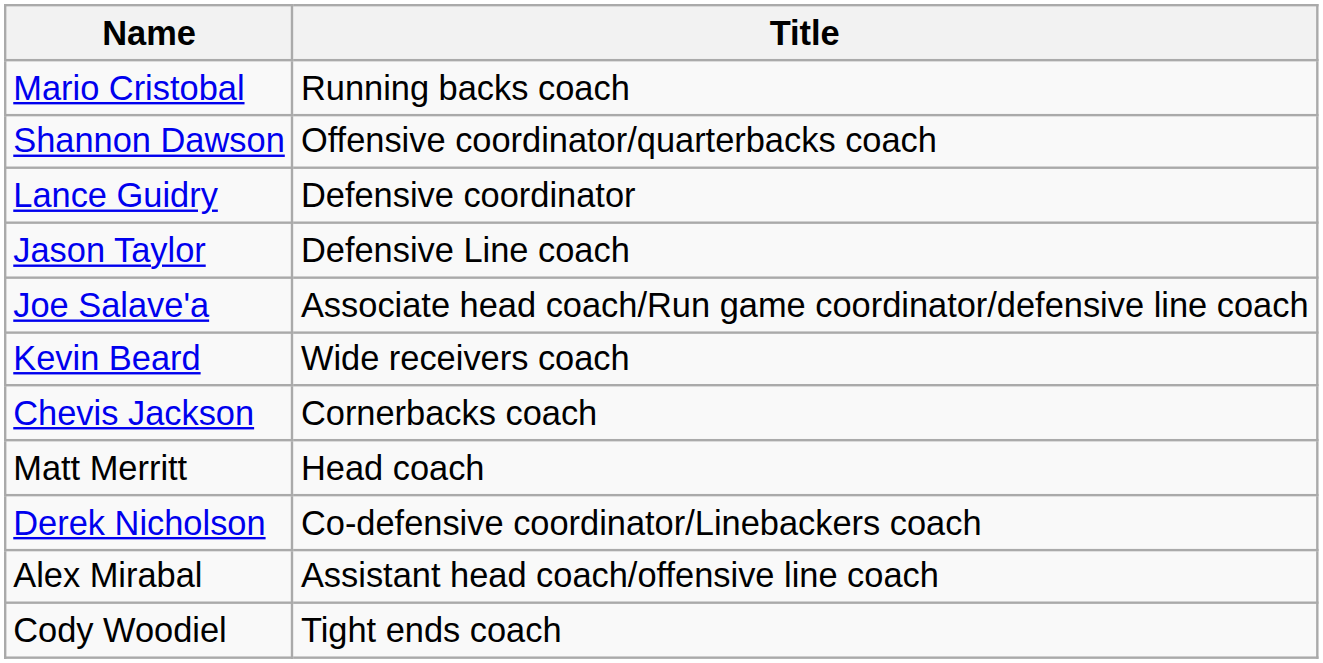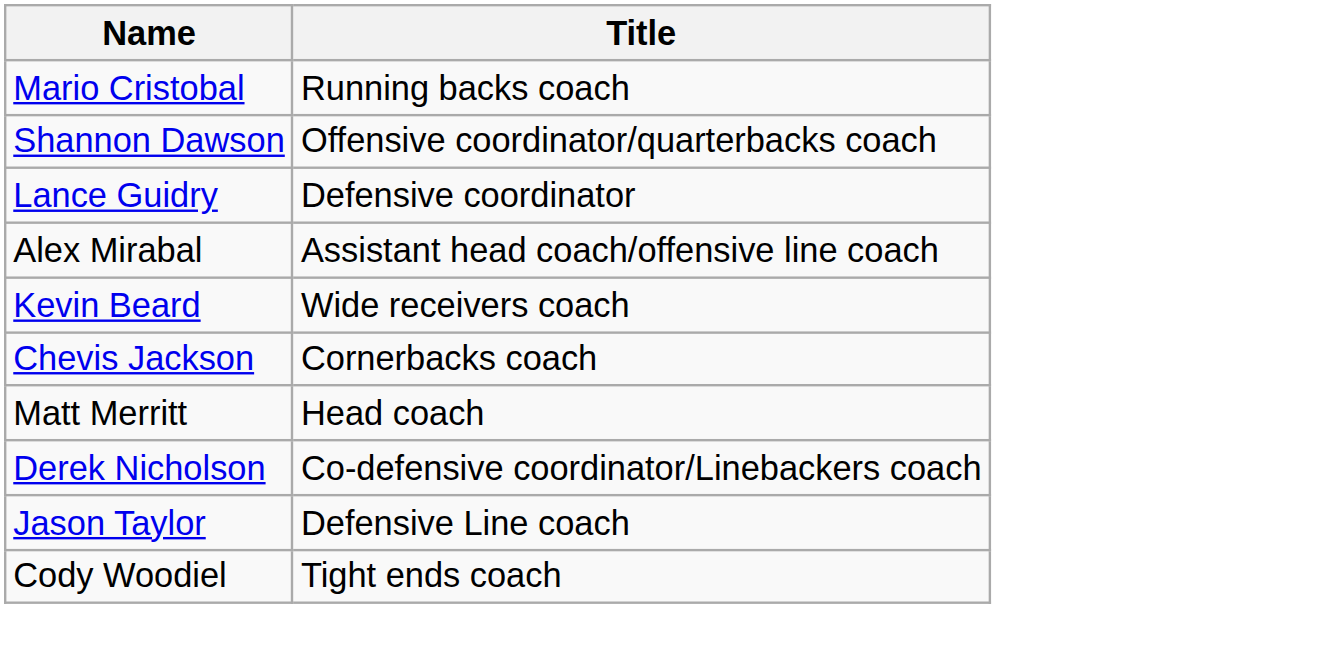 <table class="wikitable" border="1" style="font-size:90%;">
 <tr>
 <th>Name</th>
 <th>Title</th>
 </tr>
 <tr>
 <td><a href='#'>Mario Cristobal</a></td>
 <td>Running backs coach</td>
 </tr>
 <tr>
 <td><a href='#'>Shannon Dawson</a></td>
 <td>Offensive coordinator/quarterbacks coach</td>
 </tr>
 <tr>
 <td><a href='#'>Lance Guidry</a></td>
 <td>Defensive coordinator</td>
 </tr>
 <tr>
-<td><a href='#'>Jason Taylor</a></td>
-<td>Defensive Line coach</td>
-</tr>
-<tr>
-<td><a href='#'>Joe Salave'a</a></td>
-<td>Associate head coach/Run game coordinator/defensive line coach</td>
+<td>Alex Mirabal</td>
+<td>Assistant head coach/offensive line coach</td>
 </tr>
 <tr>
 <td><a href='#'>Kevin Beard</a></td>
 <td>Wide receivers coach</td>
 </tr>
 <tr>
 <td><a href='#'>Chevis Jackson</a></td>
 <td>Cornerbacks coach</td>
 </tr>
 <tr>
 <td>Matt Merritt</td>
 <td>Head coach</td>
 </tr>
 <tr>
 <td><a href='#'>Derek Nicholson</a></td>
 <td>Co-defensive coordinator/Linebackers coach</td>
 </tr>
 <tr>
-<td>Alex Mirabal</td>
-<td>Assistant head coach/offensive line coach</td>
+<td><a href='#'>Jason Taylor</a></td>
+<td>Defensive Line coach</td>
 </tr>
 <tr>
 <td>Cody Woodiel</td>
 <td>Tight ends coach</td>
 </tr>
 </table>
